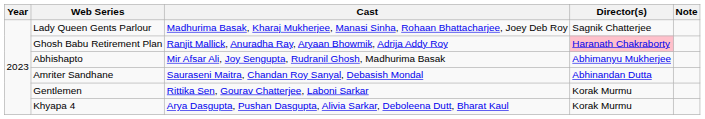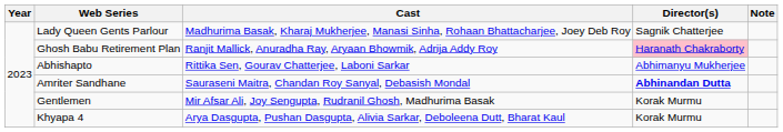 <table class="wikitable sortable">
 <tr>
 <th>Year</th>
 <th>Web Series</th>
 <th>Cast</th>
 <th>Director(s)</th>
 <th>Note</th>
 </tr>
 <tr>
 <td rowspan="6">2023</td>
 <td>Lady Queen Gents Parlour</td>
 <td><a href='#'>Madhurima Basak</a>, <a href='#'>Kharaj Mukherjee</a>, <a href='#'>Manasi Sinha</a>, <a href='#'>Rohaan Bhattacharjee</a>, Joey Deb Roy</td>
 <td>Sagnik Chatterjee</td>
 <td></td>
 </tr>
 <tr>
 <td>Ghosh Babu Retirement Plan</td>
 <td><a href='#'>Ranjit Mallick</a>, <a href='#'>Anuradha Ray</a>, <a href='#'>Aryaan Bhowmik</a>, <a href='#'>Adrija Addy Roy</a></td>
 <td style="background: pink;"><a href='#'>Haranath Chakraborty</a></td>
 <td></td>
 </tr>
 <tr>
 <td>Abhishapto</td>
-<td><a href='#'>Mir Afsar Ali</a>, <a href='#'>Joy Sengupta</a>, <a href='#'>Rudranil Ghosh</a>, Madhurima Basak</td>
+<td><a href='#'>Rittika Sen</a>, <a href='#'>Gourav Chatterjee</a>, <a href='#'>Laboni Sarkar</a></td>
 <td><a href='#'>Abhimanyu Mukherjee</a></td>
 <td></td>
 </tr>
 <tr>
 <td>Amriter Sandhane</td>
 <td><a href='#'>Sauraseni Maitra</a>, <a href='#'>Chandan Roy Sanyal</a>, <a href='#'>Debasish Mondal</a></td>
-<td><a href='#'>Abhinandan Dutta</a></td>
+<td><strong><a href='#'>Abhinandan Dutta</a></strong></td>
 <td></td>
 </tr>
 <tr>
 <td>Gentlemen</td>
-<td><a href='#'>Rittika Sen</a>, <a href='#'>Gourav Chatterjee</a>, <a href='#'>Laboni Sarkar</a></td>
+<td><a href='#'>Mir Afsar Ali</a>, <a href='#'>Joy Sengupta</a>, <a href='#'>Rudranil Ghosh</a>, Madhurima Basak</td>
 <td>Korak Murmu</td>
 <td></td>
 </tr>
 <tr>
 <td>Khyapa 4</td>
 <td><a href='#'>Arya Dasgupta</a>, <a href='#'>Pushan Dasgupta</a>, <a href='#'>Alivia Sarkar</a>, <a href='#'>Deboleena Dutt</a>, <a href='#'>Bharat Kaul</a></td>
 <td>Korak Murmu</td>
 <td></td>
 </tr>
 </table>
